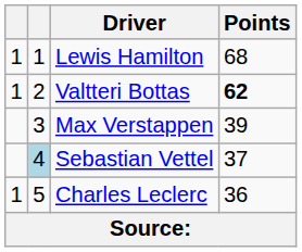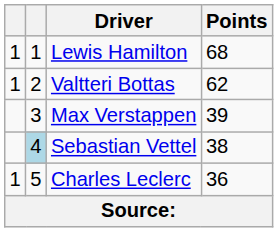 <table class="wikitable" style="font-size: 85%;">
 <tr>
 <th></th>
 <th scope="col"></th>
 <th scope="col">Driver</th>
 <th scope="col">Points</th>
 </tr>
 <tr>
 <td align="left"> 1</td>
 <td align="center">1</td>
 <td> <a href='#'>Lewis Hamilton</a></td>
 <td align="left">68</td>
 </tr>
 <tr>
 <td align="left"> 1</td>
 <td align="center">2</td>
 <td> <a href='#'>Valtteri Bottas</a></td>
-<td align="left"><strong>62</strong></td>
+<td align="left">62</td>
 </tr>
 <tr>
 <td align="left"></td>
 <td align="center">3</td>
 <td> <a href='#'>Max Verstappen</a></td>
 <td align="left">39</td>
 </tr>
 <tr>
 <td align="left"></td>
 <td align="center" style="background: lightblue;">4</td>
 <td> <a href='#'>Sebastian Vettel</a></td>
-<td align="left">37</td>
+<td align="left">38</td>
 </tr>
 <tr>
 <td align="left"> 1</td>
 <td align="center">5</td>
 <td> <a href='#'>Charles Leclerc</a></td>
 <td align="left">36</td>
 </tr>
 <tr>
 <th colspan=4>Source:</th>
 </tr>
 </table>
